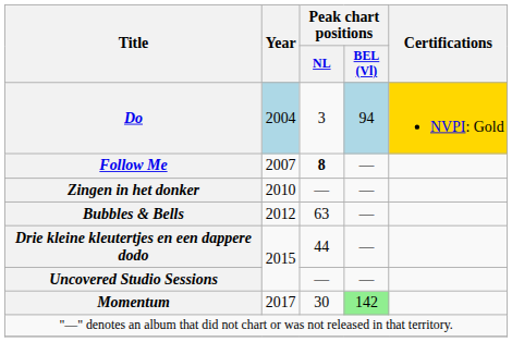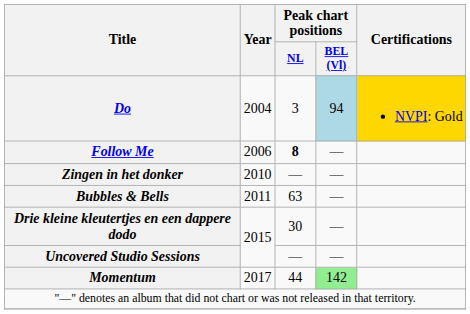 <table class="wikitable plainrowheaders" style="text-align:center;">
 <tr>
 <th scope="col" rowspan="2" style="width:16.5em;">Title</th>
 <th scope="col" rowspan="2">Year</th>
 <th scope="col" colspan="2">Peak chart positions</th>
 <th scope="col" rowspan="2">Certifications</th>
 </tr>
 <tr>
 <th scope="col" style="width:3em;font-size:85%;"><a href='#'>NL</a></th>
 <th scope="col" style="width:3em;font-size:85%;"><a href='#'>BEL<br>(Vl)</a></th>
 </tr>
 <tr>
 <th scope="row"><em><a href='#'>Do</a></em></th>
-<td style="background: lightblue;">2004</td>
+<td>2004</td>
 <td>3</td>
 <td style="background: lightblue;">94</td>
 <td style="background: gold;"><br><ul><li><a href='#'>NVPI</a>: Gold</li></ul></td>
 </tr>
 <tr>
 <th scope="row"><em><a href='#'>Follow Me</a></em></th>
-<td>2007</td>
+<td>2006</td>
 <td><strong>8</strong></td>
 <td>—</td>
 <td></td>
 </tr>
 <tr>
 <th scope="row"><em>Zingen in het donker</em></th>
 <td>2010</td>
 <td>—</td>
 <td>—</td>
 <td></td>
 </tr>
 <tr>
 <th scope="row"><em>Bubbles & Bells</em></th>
-<td>2012</td>
+<td>2011</td>
 <td>63</td>
 <td>—</td>
 <td></td>
 </tr>
 <tr>
 <th scope="row"><em>Drie kleine kleutertjes en een dappere dodo</em></th>
 <td rowspan="2">2015</td>
-<td>44</td>
+<td>30</td>
 <td>—</td>
 <td></td>
 </tr>
 <tr>
 <th scope="row"><em>Uncovered Studio Sessions</em></th>
 <td>—</td>
 <td>—</td>
 <td></td>
 </tr>
 <tr>
 <th scope="row"><em>Momentum</em></th>
 <td>2017</td>
-<td>30</td>
+<td>44</td>
 <td style="background: lightgreen;">142</td>
 <td></td>
 </tr>
 <tr>
 <td colspan="17" style="font-size:85%">"—" denotes an album that did not chart or was not released in that territory.</td>
 </tr>
 <tr>
 </tr>
 </table>
